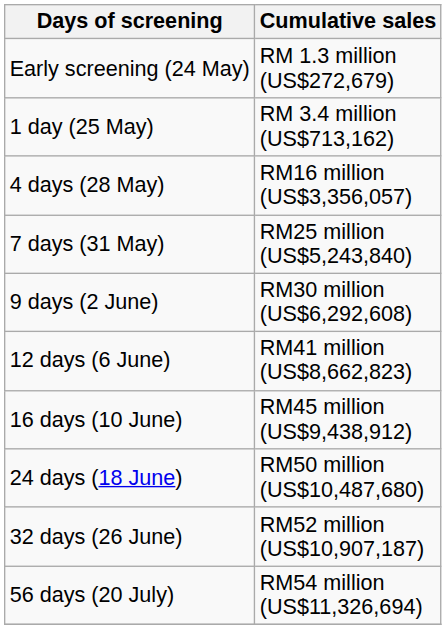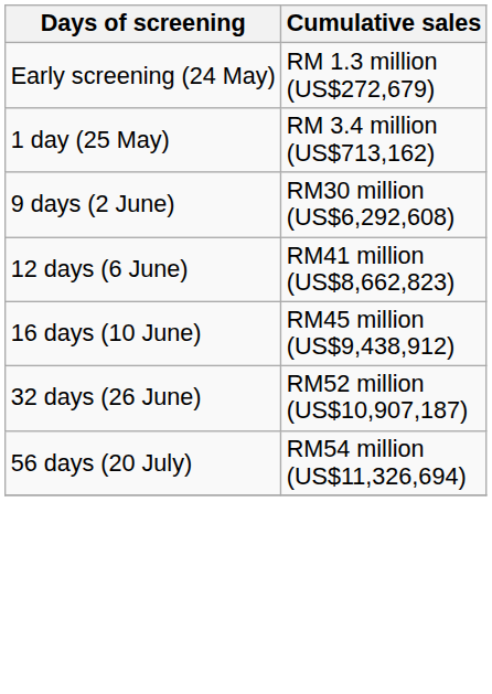 <table class="wikitable">
 <tr>
 <th>Days of screening</th>
 <th>Cumulative sales</th>
 </tr>
 <tr>
 <td>Early screening (24 May)</td>
 <td>RM 1.3 million<br>(US$272,679)</td>
 </tr>
 <tr>
 <td>1 day (25 May)</td>
 <td>RM 3.4 million<br>(US$713,162)</td>
 </tr>
 <tr>
-<td>4 days (28 May)</td>
-<td>RM16 million<br>(US$3,356,057)</td>
-</tr>
-<tr>
-<td>7 days (31 May)</td>
-<td>RM25 million<br>(US$5,243,840)</td>
-</tr>
-<tr>
 <td>9 days (2 June)</td>
 <td>RM30 million<br>(US$6,292,608)</td>
 </tr>
 <tr>
 <td>12 days (6 June)</td>
 <td>RM41 million<br>(US$8,662,823)</td>
 </tr>
 <tr>
 <td>16 days (10 June)</td>
 <td>RM45 million<br>(US$9,438,912)</td>
 </tr>
 <tr>
-<td>24 days (<a href='#'>18 June</a>)</td>
-<td>RM50 million<br>(US$10,487,680)</td>
-</tr>
-<tr>
 <td>32 days (26 June)</td>
 <td>RM52 million<br>(US$10,907,187)</td>
 </tr>
 <tr>
 <td>56 days (20 July)</td>
 <td>RM54 million<br>(US$11,326,694)</td>
 </tr>
 <tr>
 </tr>
 </table>
